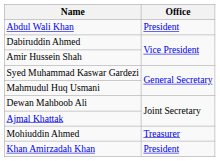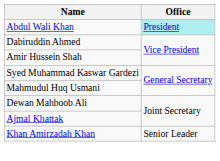 <table class="wikitable">
 <tr>
 <th>Name</th>
 <th>Office</th>
 </tr>
 <tr>
 <td><a href='#'>Abdul Wali Khan</a></td>
-<td><a href='#'>President</a></td>
+<td style="background: paleturquoise;"><a href='#'>President</a></td>
 </tr>
 <tr>
 <td>Dabiruddin Ahmed</td>
 <td rowspan="2"><a href='#'>Vice President</a></td>
 </tr>
 <tr>
 <td>Amir Hussein Shah</td>
 </tr>
 <tr>
 <td>Syed Muhammad Kaswar Gardezi</td>
 <td rowspan="2"><a href='#'>General Secretary</a></td>
 </tr>
 <tr>
 <td>Mahmudul Huq Usmani</td>
 </tr>
 <tr>
 <td>Dewan Mahboob Ali</td>
 <td rowspan="2">Joint Secretary</td>
 </tr>
 <tr>
 <td><a href='#'>Ajmal Khattak</a></td>
 </tr>
 <tr>
-<td>Mohiuddin Ahmed</td>
-<td><a href='#'>Treasurer</a></td>
-</tr>
-<tr>
 <td><a href='#'>Khan Amirzadah Khan</a></td>
-<td><a href='#'>President</a></td>
+<td>Senior Leader</td>
 </tr>
 </table>
